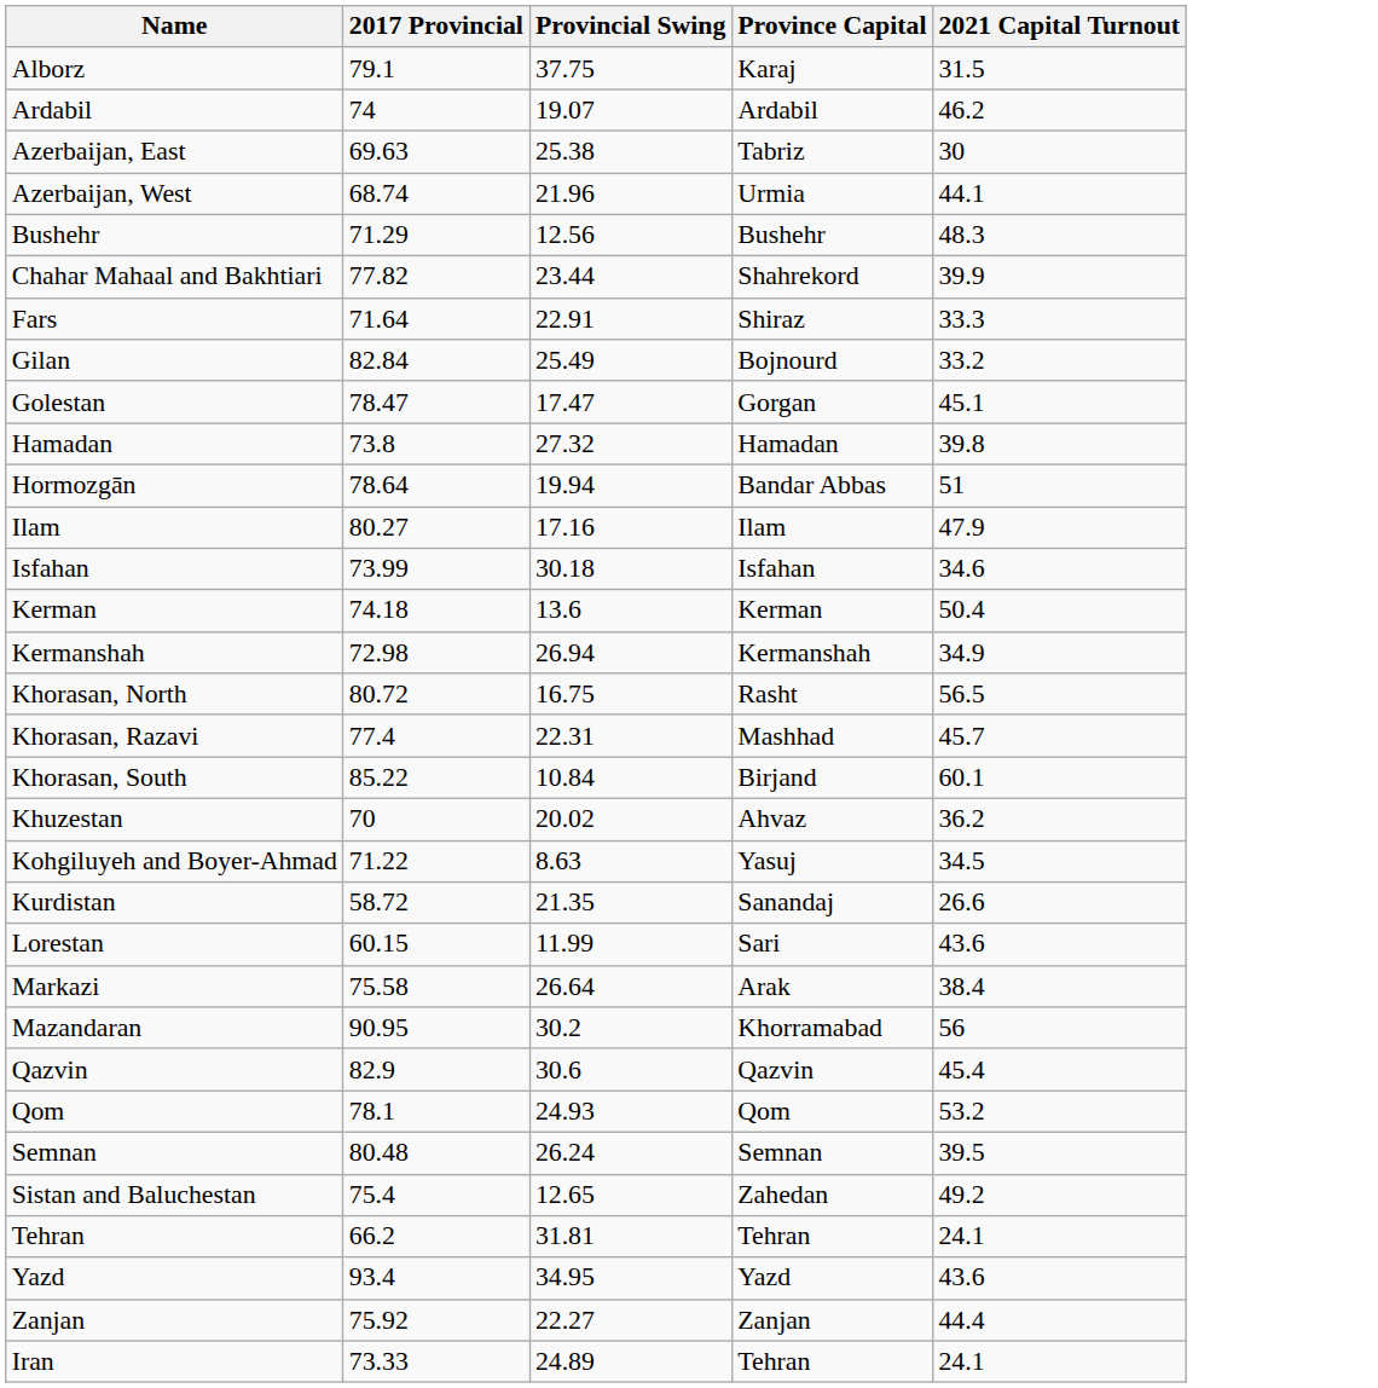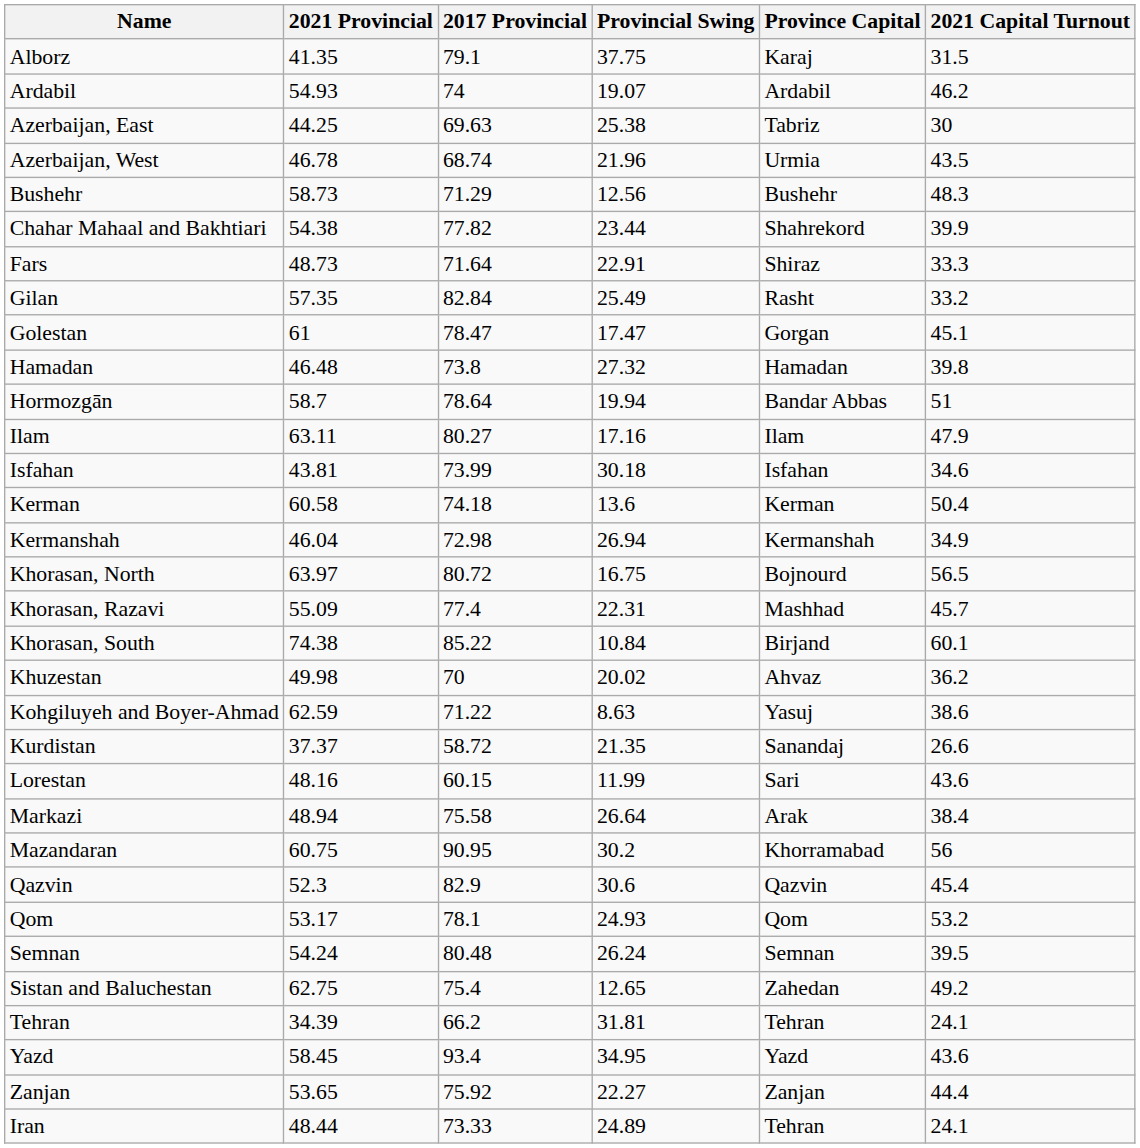 <table class="wikitable sortable mw-collapsible">
 <tr>
 <th scope="col">Name</th>
+<th scope="col">2021 Provincial</th>
 <th scope="col">2017 Provincial</th>
 <th scope="col">Provincial Swing</th>
 <th scope="col">Province Capital</th>
 <th scope="col">2021 Capital Turnout</th>
 </tr>
 <tr>
 <td>Alborz</td>
+<td>41.35</td>
 <td>79.1</td>
 <td> 37.75</td>
 <td>Karaj</td>
 <td>31.5</td>
 </tr>
 <tr>
 <td>Ardabil</td>
+<td>54.93</td>
 <td>74</td>
 <td> 19.07</td>
 <td>Ardabil</td>
 <td>46.2</td>
 </tr>
 <tr>
 <td>Azerbaijan, East</td>
+<td>44.25</td>
 <td>69.63</td>
 <td> 25.38</td>
 <td>Tabriz</td>
 <td>30</td>
 </tr>
 <tr>
 <td>Azerbaijan, West</td>
+<td>46.78</td>
 <td>68.74</td>
 <td> 21.96</td>
 <td>Urmia</td>
-<td>44.1</td>
+<td>43.5</td>
 </tr>
 <tr>
 <td>Bushehr</td>
+<td>58.73</td>
 <td>71.29</td>
 <td> 12.56</td>
 <td>Bushehr</td>
 <td>48.3</td>
 </tr>
 <tr>
 <td>Chahar Mahaal and Bakhtiari</td>
+<td>54.38</td>
 <td>77.82</td>
 <td> 23.44</td>
 <td>Shahrekord</td>
 <td>39.9</td>
 </tr>
 <tr>
 <td>Fars</td>
+<td>48.73</td>
 <td>71.64</td>
 <td> 22.91</td>
 <td>Shiraz</td>
 <td>33.3</td>
 </tr>
 <tr>
 <td>Gilan</td>
+<td>57.35</td>
 <td>82.84</td>
 <td> 25.49</td>
-<td>Bojnourd</td>
+<td>Rasht</td>
 <td>33.2</td>
 </tr>
 <tr>
 <td>Golestan</td>
+<td>61</td>
 <td>78.47</td>
 <td> 17.47</td>
 <td>Gorgan</td>
 <td>45.1</td>
 </tr>
 <tr>
 <td>Hamadan</td>
+<td>46.48</td>
 <td>73.8</td>
 <td> 27.32</td>
 <td>Hamadan</td>
 <td>39.8</td>
 </tr>
 <tr>
 <td>Hormozgān</td>
+<td>58.7</td>
 <td>78.64</td>
 <td> 19.94</td>
 <td>Bandar Abbas</td>
 <td>51</td>
 </tr>
 <tr>
 <td>Ilam</td>
+<td>63.11</td>
 <td>80.27</td>
 <td> 17.16</td>
 <td>Ilam</td>
 <td>47.9</td>
 </tr>
 <tr>
 <td>Isfahan</td>
+<td>43.81</td>
 <td>73.99</td>
 <td> 30.18</td>
 <td>Isfahan</td>
 <td>34.6</td>
 </tr>
 <tr>
 <td>Kerman</td>
+<td>60.58</td>
 <td>74.18</td>
 <td> 13.6</td>
 <td>Kerman</td>
 <td>50.4</td>
 </tr>
 <tr>
 <td>Kermanshah</td>
+<td>46.04</td>
 <td>72.98</td>
 <td> 26.94</td>
 <td>Kermanshah</td>
 <td>34.9</td>
 </tr>
 <tr>
 <td>Khorasan, North</td>
+<td>63.97</td>
 <td>80.72</td>
 <td> 16.75</td>
-<td>Rasht</td>
+<td>Bojnourd</td>
 <td>56.5</td>
 </tr>
 <tr>
 <td>Khorasan, Razavi</td>
+<td>55.09</td>
 <td>77.4</td>
 <td> 22.31</td>
 <td>Mashhad</td>
 <td>45.7</td>
 </tr>
 <tr>
 <td>Khorasan, South</td>
+<td>74.38</td>
 <td>85.22</td>
 <td> 10.84</td>
 <td>Birjand</td>
 <td>60.1</td>
 </tr>
 <tr>
 <td>Khuzestan</td>
+<td>49.98</td>
 <td>70</td>
 <td> 20.02</td>
 <td>Ahvaz</td>
 <td>36.2</td>
 </tr>
 <tr>
 <td>Kohgiluyeh and Boyer-Ahmad</td>
+<td>62.59</td>
 <td>71.22</td>
 <td> 8.63</td>
 <td>Yasuj</td>
-<td>34.5</td>
+<td>38.6</td>
 </tr>
 <tr>
 <td>Kurdistan</td>
+<td>37.37</td>
 <td>58.72</td>
 <td> 21.35</td>
 <td>Sanandaj</td>
 <td>26.6</td>
 </tr>
 <tr>
 <td>Lorestan</td>
+<td>48.16</td>
 <td>60.15</td>
 <td> 11.99</td>
 <td>Sari</td>
 <td>43.6</td>
 </tr>
 <tr>
 <td>Markazi</td>
+<td>48.94</td>
 <td>75.58</td>
 <td> 26.64</td>
 <td>Arak</td>
 <td>38.4</td>
 </tr>
 <tr>
 <td>Mazandaran</td>
+<td>60.75</td>
 <td>90.95</td>
 <td> 30.2</td>
 <td>Khorramabad</td>
 <td>56</td>
 </tr>
 <tr>
 <td>Qazvin</td>
+<td>52.3</td>
 <td>82.9</td>
 <td> 30.6</td>
 <td>Qazvin</td>
 <td>45.4</td>
 </tr>
 <tr>
 <td>Qom</td>
+<td>53.17</td>
 <td>78.1</td>
 <td> 24.93</td>
 <td>Qom</td>
 <td>53.2</td>
 </tr>
 <tr>
 <td>Semnan</td>
+<td>54.24</td>
 <td>80.48</td>
 <td> 26.24</td>
 <td>Semnan</td>
 <td>39.5</td>
 </tr>
 <tr>
 <td>Sistan and Baluchestan</td>
+<td>62.75</td>
 <td>75.4</td>
 <td> 12.65</td>
 <td>Zahedan</td>
 <td>49.2</td>
 </tr>
 <tr>
 <td>Tehran</td>
+<td>34.39</td>
 <td>66.2</td>
 <td> 31.81</td>
 <td>Tehran</td>
 <td>24.1</td>
 </tr>
 <tr>
 <td>Yazd</td>
+<td>58.45</td>
 <td>93.4</td>
 <td> 34.95</td>
 <td>Yazd</td>
 <td>43.6</td>
 </tr>
 <tr>
 <td>Zanjan</td>
+<td>53.65</td>
 <td>75.92</td>
 <td> 22.27</td>
 <td>Zanjan</td>
 <td>44.4</td>
 </tr>
 <tr>
 <td>Iran</td>
+<td>48.44</td>
 <td>73.33</td>
 <td> 24.89</td>
 <td>Tehran</td>
 <td>24.1</td>
 </tr>
 </table>
